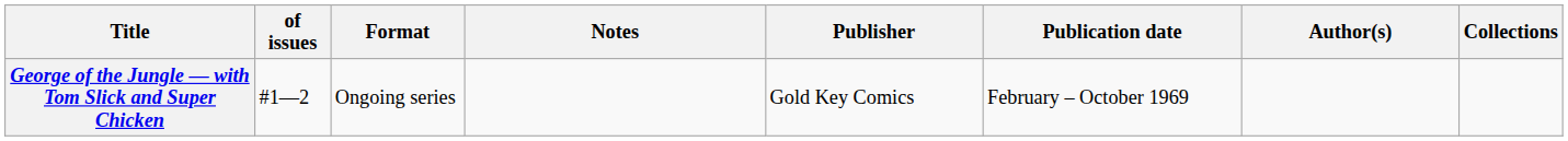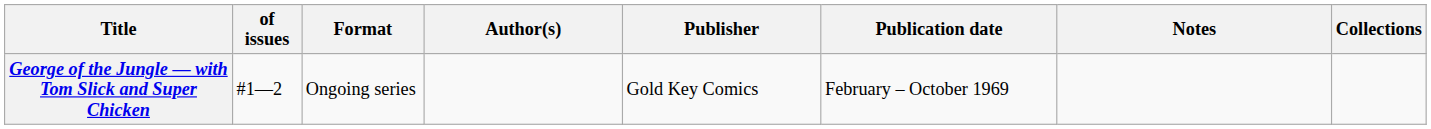 <table class="wikitable">
 <tr>
 <th>Title</th>
 <th style="width:40pt"> of issues</th>
 <th style="width:75pt">Format</th>
-<th style="width:175pt">Notes</th>
+<th style="width:125pt">Author(s)</th>
 <th style="width:125pt">Publisher</th>
 <th style="width:150pt">Publication date</th>
-<th style="width:125pt">Author(s)</th>
+<th style="width:175pt">Notes</th>
 <th>Collections</th>
 </tr>
 <tr>
 <th><em><a href='#'>George of the Jungle — with Tom Slick and Super Chicken</a></em></th>
 <td>#1—2</td>
 <td>Ongoing series</td>
 <td></td>
 <td>Gold Key Comics</td>
 <td>February – October 1969</td>
 <td></td>
 <td></td>
 </tr>
 </table>
